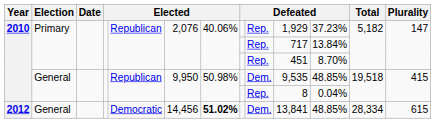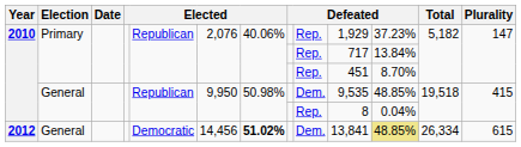 <table class="wikitable">
 <tr>
 <th>Year</th>
 <th>Election</th>
 <th>Date</th>
 <th colspan="4">Elected</th>
 <th colspan="4">Defeated</th>
 <th>Total</th>
 <th>Plurality</th>
 </tr>
 <tr>
 <th rowspan="5" valign="top"><a href='#'>2010</a></th>
 <td rowspan="3" valign="top">Primary</td>
 <td rowspan="3" valign="top"></td>
 <td rowspan="3" valign="top"></td>
 <td valign="top" rowspan="3" ><a href='#'>Republican</a></td>
 <td rowspan="3" align="right" valign="top">2,076</td>
 <td rowspan="3" align="right" valign="top">40.06%</td>
 <td></td>
 <td valign="top" ><a href='#'>Rep.</a></td>
 <td align="right" valign="top">1,929</td>
 <td align="right" valign="top">37.23%</td>
 <td rowspan="3" align="right" valign="top">5,182</td>
 <td rowspan="3" align="right" valign="top">147</td>
 </tr>
 <tr>
 <td></td>
 <td valign="top" ><a href='#'>Rep.</a></td>
 <td align="right" valign="top">717</td>
 <td align="right" valign="top">13.84%</td>
 </tr>
 <tr>
 <td></td>
 <td valign="top" ><a href='#'>Rep.</a></td>
 <td align="right" valign="top">451</td>
 <td align="right" valign="top">8.70%</td>
 </tr>
 <tr>
 <td rowspan="2" valign="top">General</td>
 <td rowspan="2" valign="top"></td>
 <td rowspan="2" valign="top"></td>
 <td rowspan="2" valign="top" ><a href='#'>Republican</a></td>
 <td rowspan="2" align="right" valign="top">9,950</td>
 <td rowspan="2" align="right" valign="top">50.98%</td>
 <td></td>
 <td valign="top" ><a href='#'>Dem.</a></td>
 <td align="right" valign="top">9,535</td>
 <td align="right" valign="top">48.85%</td>
 <td rowspan="2" align="right" valign="top">19,518</td>
 <td rowspan="2" align="right" valign="top">415</td>
 </tr>
 <tr>
 <td valign="top"></td>
 <td valign="top" ><a href='#'>Rep.</a></td>
 <td align="right" valign="top">8</td>
 <td align="right" valign="top">0.04%</td>
 </tr>
 <tr>
 <th valign="top"><a href='#'>2012</a></th>
 <td valign="top">General</td>
 <td valign="top"></td>
 <td valign="top"></td>
 <td valign="top" rowspan="2" ><a href='#'>Democratic</a></td>
 <td align="right" valign="top">14,456</td>
 <td align="right" valign="top"><strong>51.02%</strong></td>
 <td valign="top"></td>
 <td valign="top" ><a href='#'>Dem.</a></td>
 <td align="right" valign="top">13,841</td>
-<td align="right" valign="top">48.85%</td>
-<td align="right" valign="top">28,334</td>
+<td align="right" valign="top" style="background: khaki;">48.85%</td>
+<td align="right" valign="top">26,334</td>
 <td align="right" valign="top">615</td>
 </tr>
 </table>
